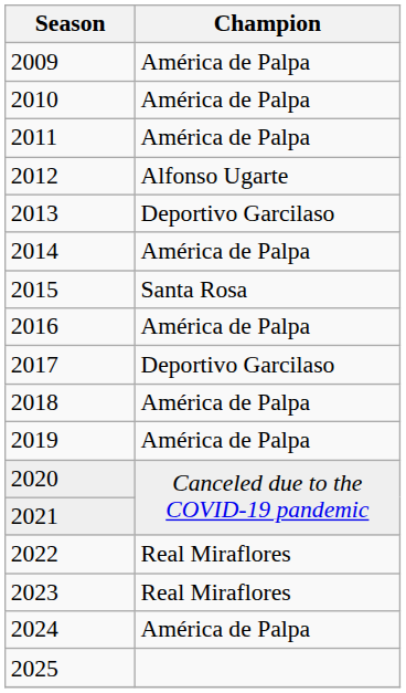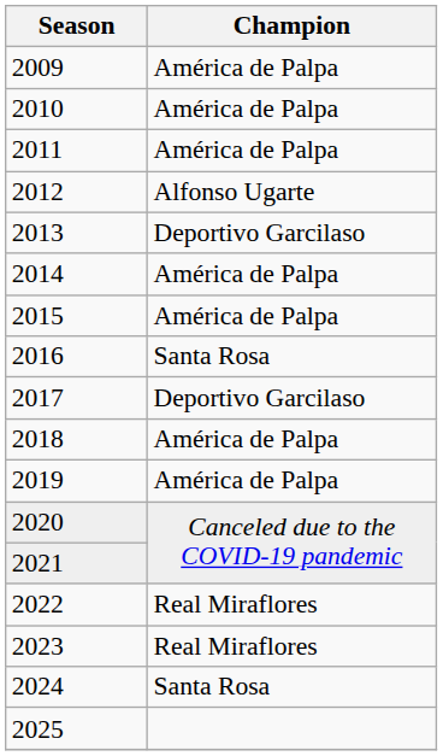 <table class="wikitable sortable">
 <tr>
 <th width=80px>Season</th>
 <th width=170px>Champion</th>
 </tr>
 <tr>
 <td>2009</td>
 <td>América de Palpa</td>
 </tr>
 <tr>
 <td>2010</td>
 <td>América de Palpa</td>
 </tr>
 <tr>
 <td>2011</td>
 <td>América de Palpa</td>
 </tr>
 <tr>
 <td>2012</td>
 <td>Alfonso Ugarte</td>
 </tr>
 <tr>
 <td>2013</td>
 <td>Deportivo Garcilaso</td>
 </tr>
 <tr>
 <td>2014</td>
 <td>América de Palpa</td>
 </tr>
 <tr>
 <td>2015</td>
-<td>Santa Rosa</td>
+<td>América de Palpa</td>
 </tr>
 <tr>
 <td>2016</td>
-<td>América de Palpa</td>
+<td>Santa Rosa</td>
 </tr>
 <tr>
 <td>2017</td>
 <td>Deportivo Garcilaso</td>
 </tr>
 <tr>
 <td>2018</td>
 <td>América de Palpa</td>
 </tr>
 <tr>
 <td>2019</td>
 <td>América de Palpa</td>
 </tr>
 <tr bgcolor=#efefef>
 <td>2020</td>
 <td rowspan=2 colspan="1" align=center><em>Canceled due to the <a href='#'>COVID-19 pandemic</a></em></td>
 </tr>
 <tr bgcolor=#efefef>
 <td>2021</td>
 </tr>
 <tr>
 <td>2022</td>
 <td>Real Miraflores</td>
 </tr>
 <tr>
 <td>2023</td>
 <td>Real Miraflores</td>
 </tr>
 <tr>
 <td>2024</td>
-<td>América de Palpa</td>
+<td>Santa Rosa</td>
 </tr>
 <tr>
 <td>2025</td>
 <td></td>
 </tr>
 <tr>
 </tr>
 </table>
